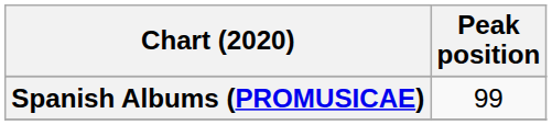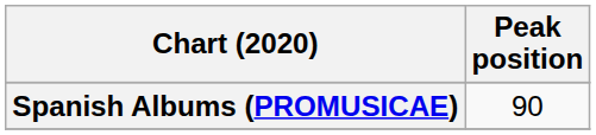 <table class="wikitable sortable plainrowheaders" style="text-align:center">
 <tr>
 <th scope="col">Chart (2020)</th>
 <th scope="col">Peak<br>position</th>
 </tr>
 <tr>
 </tr>
 <tr>
 </tr>
 <tr>
 </tr>
 <tr>
 </tr>
 <tr>
 <th scope="row">Spanish Albums (<a href='#'>PROMUSICAE</a>)</th>
-<td>99</td>
+<td>90</td>
 </tr>
 <tr>
 </tr>
 <tr>
 </tr>
 </table>
